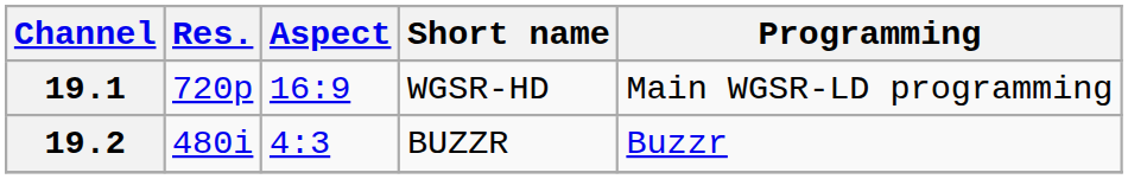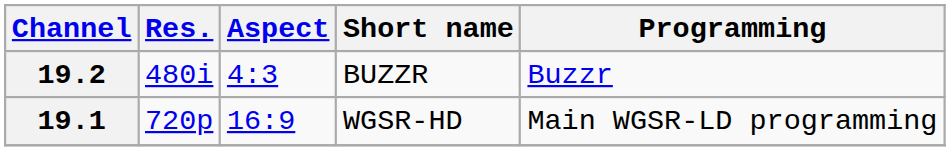 <table class="wikitable">
 <tr>
 <th scope = "col"><a href='#'>Channel</a></th>
 <th scope = "col"><a href='#'>Res.</a></th>
 <th scope = "col"><a href='#'>Aspect</a></th>
 <th scope = "col">Short name</th>
 <th scope = "col">Programming</th>
 </tr>
 <tr>
+<th scope = "row">19.2</th>
+<td><a href='#'>480i</a></td>
+<td><a href='#'>4:3</a></td>
+<td>BUZZR</td>
+<td><a href='#'>Buzzr</a></td>
+</tr>
+<tr>
 <th scope = "row">19.1</th>
 <td><a href='#'>720p</a></td>
 <td><a href='#'>16:9</a></td>
 <td>WGSR-HD</td>
 <td>Main WGSR-LD programming</td>
 </tr>
 <tr>
-<th scope = "row">19.2</th>
-<td><a href='#'>480i</a></td>
-<td><a href='#'>4:3</a></td>
-<td>BUZZR</td>
-<td><a href='#'>Buzzr</a></td>
-</tr>
-<tr>
 </tr>
 </table>
